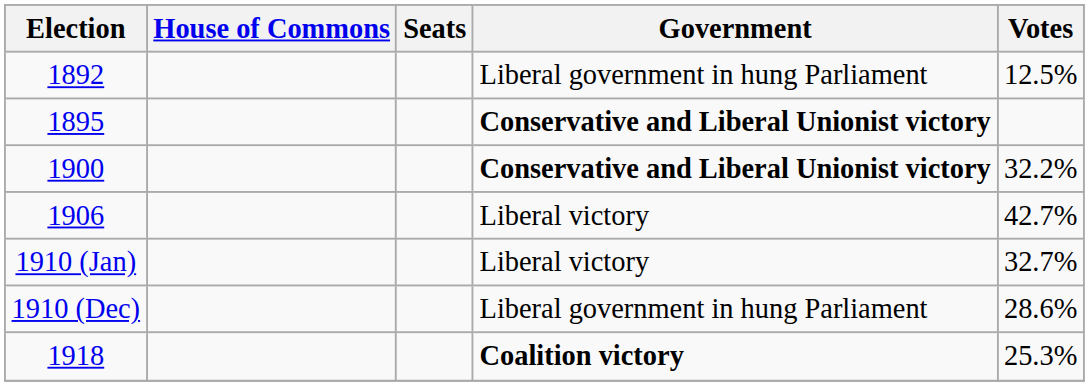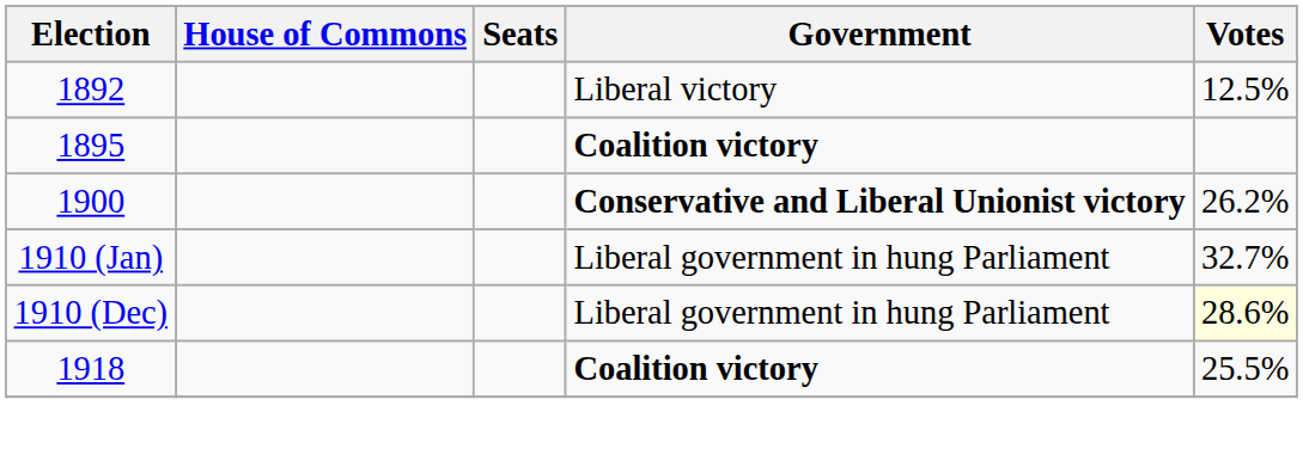 <table class="wikitable sortable" style="font-size:95%">
 <tr>
 <th>Election</th>
 <th><a href='#'>House of Commons</a></th>
 <th>Seats</th>
 <th align=center>Government</th>
 <th align=left>Votes</th>
 </tr>
 <tr>
 <td align=center><a href='#'>1892</a></td>
 <td align=center></td>
 <td align=ledt></td>
-<td align=left>Liberal government in hung Parliament</td>
+<td align=left>Liberal victory</td>
 <td align=left>12.5%</td>
 </tr>
 <tr>
 <td align=center><a href='#'>1895</a></td>
 <td align=center></td>
 <td align=left></td>
-<td align=left><strong>Conservative and Liberal Unionist victory</strong></td>
+<td align=left><strong>Coalition victory</strong></td>
 <td></td>
 </tr>
 <tr>
 <td align=center><a href='#'>1900</a></td>
 <td align=center></td>
 <td align=left></td>
 <td align=left><strong>Conservative and Liberal Unionist victory</strong></td>
-<td align=left>32.2%</td>
-</tr>
-<tr>
-<td align=center><a href='#'>1906</a></td>
-<td align=center></td>
-<td align=left></td>
-<td align=left>Liberal victory</td>
-<td align=left>42.7%</td>
+<td align=left>26.2%</td>
 </tr>
 <tr>
 <td align=center><a href='#'>1910 (Jan)</a></td>
 <td align=center></td>
 <td align=left></td>
-<td align=left>Liberal victory</td>
+<td align=left>Liberal government in hung Parliament</td>
 <td align=left>32.7%</td>
 </tr>
 <tr>
 <td align=center><a href='#'>1910 (Dec)</a></td>
 <td align=center></td>
 <td align=left></td>
 <td align=left>Liberal government in hung Parliament</td>
-<td align=left>28.6%</td>
+<td align=left style="background: lightyellow;">28.6%</td>
 </tr>
 <tr>
 <td align=center><a href='#'>1918</a></td>
 <td align=center></td>
 <td align=left></td>
 <td align=left><strong>Coalition victory</strong></td>
-<td align=left>25.3%</td>
+<td align=left>25.5%</td>
 </tr>
 <tr>
 </tr>
 </table>
